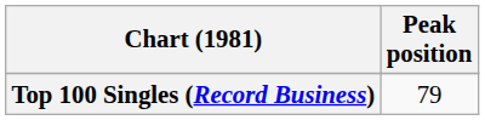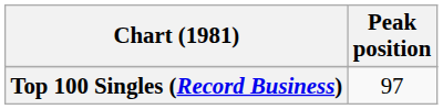 <table class="wikitable plainrowheaders" style="text-align:center">
 <tr>
 <th>Chart (1981)</th>
 <th>Peak<br>position</th>
 </tr>
 <tr>
 </tr>
 <tr>
 </tr>
 <tr>
 <th scope="row">Top 100 Singles (<em><a href='#'>Record Business</a></em>)</th>
-<td style="text-align:center;">79</td>
+<td style="text-align:center;">97</td>
 </tr>
 </table>
